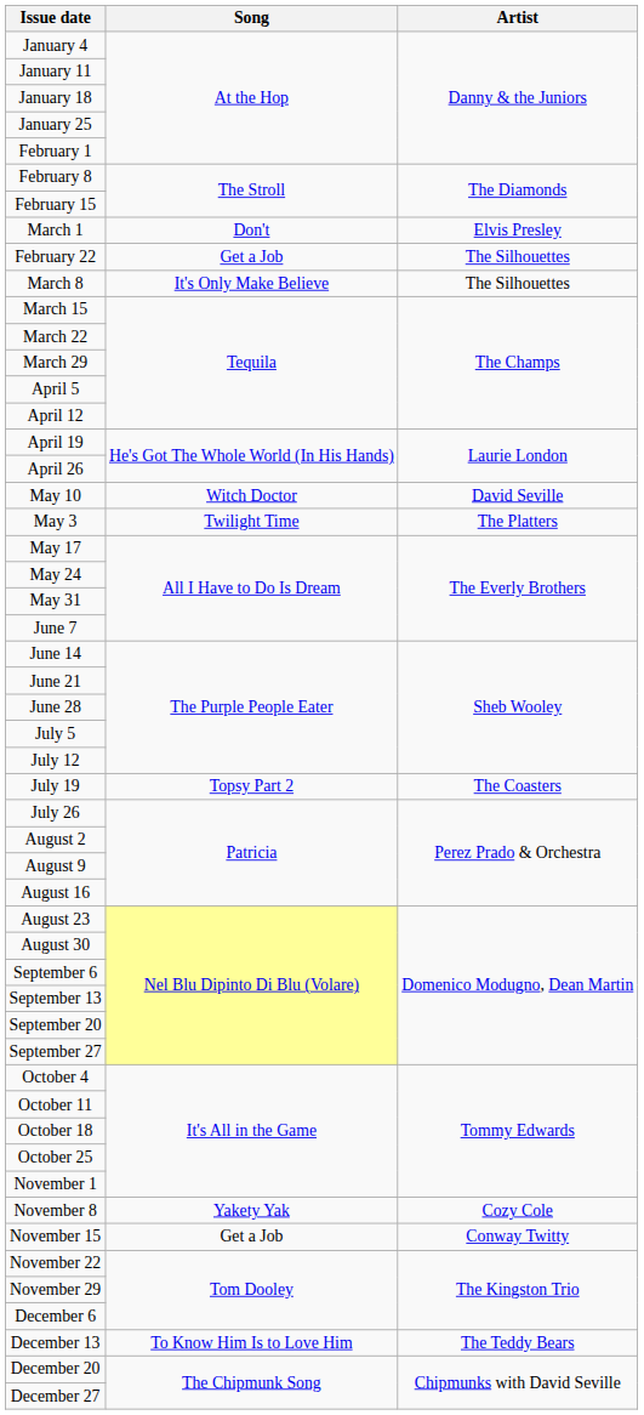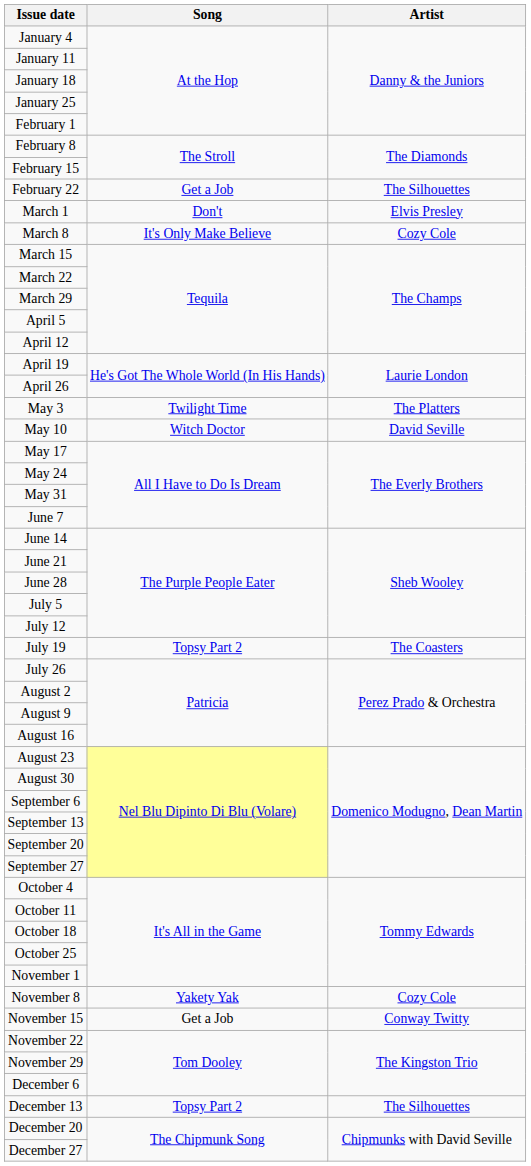 <table class="wikitable plainrowheaders" style="text-align: center">
 <tr>
 <th>Issue date</th>
 <th>Song</th>
 <th>Artist</th>
 </tr>
 <tr>
 <td>January 4</td>
 <td rowspan=5><a href='#'>At the Hop</a></td>
 <td rowspan=5><a href='#'>Danny & the Juniors</a></td>
 </tr>
 <tr>
 <td>January 11</td>
 </tr>
 <tr>
 <td>January 18</td>
 </tr>
 <tr>
 <td>January 25</td>
 </tr>
 <tr>
 <td>February 1</td>
 </tr>
 <tr>
 <td>February 8</td>
 <td rowspan=2><a href='#'>The Stroll</a></td>
 <td rowspan=2><a href='#'>The Diamonds</a></td>
 </tr>
 <tr>
 <td>February 15</td>
 </tr>
 <tr>
+<td>February 22</td>
+<td><a href='#'>Get a Job</a></td>
+<td><a href='#'>The Silhouettes</a></td>
+</tr>
+<tr>
 <td>March 1</td>
 <td><a href='#'>Don't</a></td>
 <td><a href='#'>Elvis Presley</a></td>
 </tr>
 <tr>
-<td>February 22</td>
-<td><a href='#'>Get a Job</a></td>
-<td><a href='#'>The Silhouettes</a></td>
-</tr>
-<tr>
 <td>March 8</td>
 <td><a href='#'>It's Only Make Believe</a></td>
-<td>The Silhouettes</td>
+<td><a href='#'>Cozy Cole</a></td>
 </tr>
 <tr>
 <td>March 15</td>
 <td rowspan=5><a href='#'>Tequila</a></td>
 <td rowspan=5><a href='#'>The Champs</a></td>
 </tr>
 <tr>
 <td>March 22</td>
 </tr>
 <tr>
 <td>March 29</td>
 </tr>
 <tr>
 <td>April 5</td>
 </tr>
 <tr>
 <td>April 12</td>
 </tr>
 <tr>
 <td>April 19</td>
 <td rowspan=2><a href='#'>He's Got The Whole World (In His Hands)</a></td>
 <td rowspan=2><a href='#'>Laurie London</a></td>
 </tr>
 <tr>
 <td>April 26</td>
 </tr>
 <tr>
+<td>May 3</td>
+<td><a href='#'>Twilight Time</a></td>
+<td><a href='#'>The Platters</a></td>
+</tr>
+<tr>
 <td>May 10</td>
 <td><a href='#'>Witch Doctor</a></td>
 <td><a href='#'>David Seville</a></td>
-</tr>
-<tr>
-<td>May 3</td>
-<td><a href='#'>Twilight Time</a></td>
-<td><a href='#'>The Platters</a></td>
 </tr>
 <tr>
 <td>May 17</td>
 <td rowspan=4><a href='#'>All I Have to Do Is Dream</a></td>
 <td rowspan=4><a href='#'>The Everly Brothers</a></td>
 </tr>
 <tr>
 <td>May 24</td>
 </tr>
 <tr>
 <td>May 31</td>
 </tr>
 <tr>
 <td>June 7</td>
 </tr>
 <tr>
 <td>June 14</td>
 <td rowspan=5><a href='#'>The Purple People Eater</a></td>
 <td rowspan=5><a href='#'>Sheb Wooley</a></td>
 </tr>
 <tr>
 <td>June 21</td>
 </tr>
 <tr>
 <td>June 28</td>
 </tr>
 <tr>
 <td>July 5</td>
 </tr>
 <tr>
 <td>July 12</td>
 </tr>
 <tr>
 <td>July 19</td>
 <td><a href='#'>Topsy Part 2</a></td>
 <td><a href='#'>The Coasters</a></td>
 </tr>
 <tr>
 <td>July 26</td>
 <td rowspan=4><a href='#'>Patricia</a></td>
 <td rowspan=4><a href='#'>Perez Prado</a> & Orchestra</td>
 </tr>
 <tr>
 <td>August 2</td>
 </tr>
 <tr>
 <td>August 9</td>
 </tr>
 <tr>
 <td>August 16</td>
 </tr>
 <tr>
 <td>August 23</td>
 <td bgcolor=#FFFF99 rowspan=6><a href='#'>Nel Blu Dipinto Di Blu (Volare)</a> </td>
 <td rowspan=6><a href='#'>Domenico Modugno</a>, <a href='#'>Dean Martin</a></td>
 </tr>
 <tr>
 <td>August 30</td>
 </tr>
 <tr>
 <td>September 6</td>
 </tr>
 <tr>
 <td>September 13</td>
 </tr>
 <tr>
 <td>September 20</td>
 </tr>
 <tr>
 <td>September 27</td>
 </tr>
 <tr>
 <td>October 4</td>
 <td rowspan=5><a href='#'>It's All in the Game</a></td>
 <td rowspan=5><a href='#'>Tommy Edwards</a></td>
 </tr>
 <tr>
 <td>October 11</td>
 </tr>
 <tr>
 <td>October 18</td>
 </tr>
 <tr>
 <td>October 25</td>
 </tr>
 <tr>
 <td>November 1</td>
 </tr>
 <tr>
 <td>November 8</td>
 <td><a href='#'>Yakety Yak</a></td>
 <td><a href='#'>Cozy Cole</a></td>
 </tr>
 <tr>
 <td>November 15</td>
 <td>Get a Job</td>
 <td><a href='#'>Conway Twitty</a></td>
 </tr>
 <tr>
 <td>November 22</td>
 <td rowspan=3><a href='#'>Tom Dooley</a></td>
 <td rowspan=3><a href='#'>The Kingston Trio</a></td>
 </tr>
 <tr>
 <td>November 29</td>
 </tr>
 <tr>
 <td>December 6</td>
 </tr>
 <tr>
 <td>December 13</td>
-<td><a href='#'>To Know Him Is to Love Him</a></td>
-<td><a href='#'>The Teddy Bears</a></td>
+<td><a href='#'>Topsy Part 2</a></td>
+<td><a href='#'>The Silhouettes</a></td>
 </tr>
 <tr>
 <td>December 20</td>
 <td rowspan=2><a href='#'>The Chipmunk Song</a></td>
 <td rowspan=2><a href='#'>Chipmunks</a> with David Seville</td>
 </tr>
 <tr>
 <td>December 27</td>
 </tr>
 </table>
